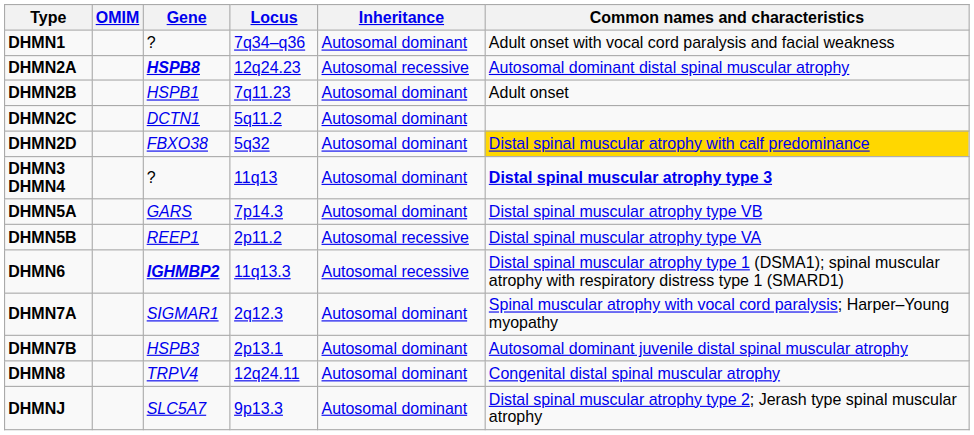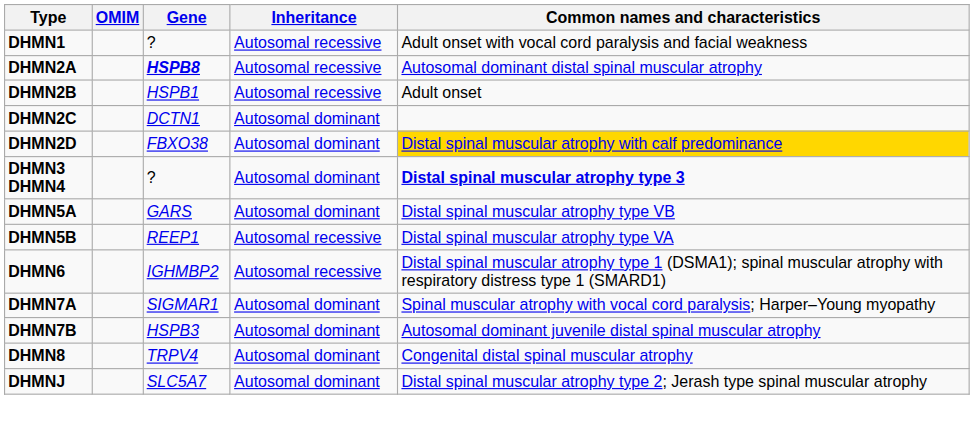 <table class="wikitable" style="text-align: left; font-size: 90%;">
 <tr>
 <th style="width: 5em;">Type</th>
 <th><a href='#'>OMIM</a></th>
 <th style="width: 5em;"><a href='#'>Gene</a></th>
-<th style="width: 5em;"><a href='#'>Locus</a></th>
 <th style="width: 10em;"><a href='#'>Inheritance</a></th>
 <th>Common names and characteristics</th>
 </tr>
 <tr>
 <td><strong>DHMN1</strong></td>
 <td></td>
 <td>?</td>
-<td><a href='#'>7q34–q36</a></td>
-<td><a href='#'>Autosomal dominant</a></td>
+<td><a href='#'>Autosomal recessive</a></td>
 <td>Adult onset with vocal cord paralysis and facial weakness</td>
 </tr>
 <tr>
 <td><strong>DHMN2A</strong></td>
 <td></td>
 <td><strong><em><a href='#'>HSPB8</a></em></strong></td>
-<td><a href='#'>12q24.23</a></td>
 <td><a href='#'>Autosomal recessive</a></td>
 <td><a href='#'>Autosomal dominant distal spinal muscular atrophy</a><br></td>
 </tr>
 <tr>
 <td><strong>DHMN2B</strong></td>
 <td></td>
 <td><em><a href='#'>HSPB1</a></em></td>
-<td><a href='#'>7q11.23</a></td>
-<td><a href='#'>Autosomal dominant</a></td>
+<td><a href='#'>Autosomal recessive</a></td>
 <td>Adult onset</td>
 </tr>
 <tr>
 <td><strong>DHMN2C</strong></td>
 <td></td>
 <td><em><a href='#'>DCTN1</a></em></td>
-<td><a href='#'>5q11.2</a></td>
 <td><a href='#'>Autosomal dominant</a></td>
 <td></td>
 </tr>
 <tr>
 <td><strong>DHMN2D</strong></td>
 <td></td>
 <td><em><a href='#'>FBXO38</a></em></td>
-<td><a href='#'>5q32</a></td>
 <td><a href='#'>Autosomal dominant</a></td>
 <td style="background: gold;"><a href='#'>Distal spinal muscular atrophy with calf predominance</a><br></td>
 </tr>
 <tr>
 <td><strong>DHMN3<br>DHMN4</strong></td>
 <td></td>
 <td>?</td>
-<td><a href='#'>11q13</a></td>
 <td><a href='#'>Autosomal dominant</a></td>
 <td><strong><a href='#'>Distal spinal muscular atrophy type 3</a><br></strong></td>
 </tr>
 <tr>
 <td><strong>DHMN5A</strong></td>
 <td></td>
 <td><em><a href='#'>GARS</a></em></td>
-<td><a href='#'>7p14.3</a></td>
 <td><a href='#'>Autosomal dominant</a></td>
 <td><a href='#'>Distal spinal muscular atrophy type VB</a><br></td>
 </tr>
 <tr>
 <td><strong>DHMN5B</strong></td>
 <td></td>
 <td><em><a href='#'>REEP1</a></em></td>
-<td><a href='#'>2p11.2</a></td>
 <td><a href='#'>Autosomal recessive</a></td>
 <td><a href='#'>Distal spinal muscular atrophy type VA</a><br></td>
 </tr>
 <tr>
 <td><strong>DHMN6</strong></td>
 <td></td>
-<td><strong><em><a href='#'>IGHMBP2</a></em></strong></td>
-<td><a href='#'>11q13.3</a></td>
+<td><em><a href='#'>IGHMBP2</a></em></td>
 <td><a href='#'>Autosomal recessive</a></td>
 <td><a href='#'>Distal spinal muscular atrophy type 1</a> (DSMA1); spinal muscular atrophy with respiratory distress type 1 (SMARD1)<br></td>
 </tr>
 <tr>
 <td><strong>DHMN7A</strong></td>
 <td></td>
 <td><em><a href='#'>SIGMAR1</a></em></td>
-<td><a href='#'>2q12.3</a></td>
 <td><a href='#'>Autosomal dominant</a></td>
 <td><a href='#'>Spinal muscular atrophy with vocal cord paralysis</a>; Harper–Young myopathy<br></td>
 </tr>
 <tr>
 <td><strong>DHMN7B</strong></td>
 <td></td>
 <td><em><a href='#'>HSPB3</a></em></td>
-<td><a href='#'>2p13.1</a></td>
 <td><a href='#'>Autosomal dominant</a></td>
 <td><a href='#'>Autosomal dominant juvenile distal spinal muscular atrophy</a><br></td>
 </tr>
 <tr>
 <td><strong>DHMN8</strong></td>
 <td></td>
 <td><em><a href='#'>TRPV4</a></em></td>
-<td><a href='#'>12q24.11</a></td>
 <td><a href='#'>Autosomal dominant</a></td>
 <td><a href='#'>Congenital distal spinal muscular atrophy</a><br></td>
 </tr>
 <tr>
 <td><strong>DHMNJ</strong></td>
 <td></td>
 <td><em><a href='#'>SLC5A7</a></em></td>
-<td><a href='#'>9p13.3</a></td>
 <td><a href='#'>Autosomal dominant</a></td>
 <td><a href='#'>Distal spinal muscular atrophy type 2</a>; Jerash type spinal muscular atrophy<br></td>
 </tr>
 </table>
